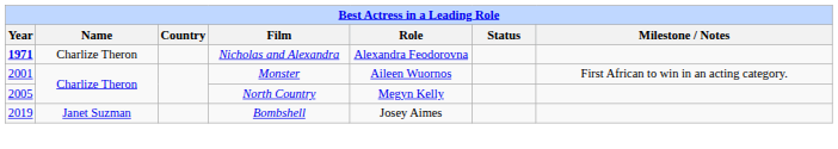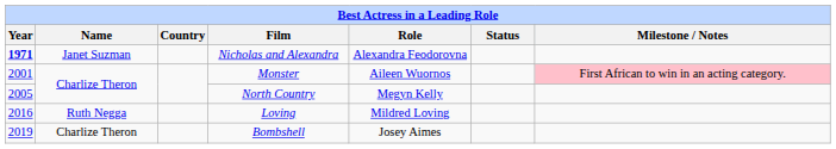 <table class="wikitable" style="text-align: center">
 <tr ---- bgcolor="#bfd7ff">
 <td align="center" colspan="7"><strong><a href='#'>Best Actress in a Leading Role</a></strong></td>
 </tr>
 <tr ---- bgcolor="#ebf5ff">
 <th style="width:025px;">Year</th>
 <th style="width:150px;">Name</th>
 <th style="width:050px;">Country</th>
 <th style="width:175px;">Film</th>
 <th style="width:150px;">Role</th>
 <th style="width:075px;">Status</th>
 <th style="width:375px;">Milestone / Notes</th>
 </tr>
 <tr>
 <td><strong><a href='#'>1971</a></strong></td>
-<td>Charlize Theron</td>
+<td><a href='#'>Janet Suzman</a></td>
 <td style="text-align:center;"><br></td>
 <td><em><a href='#'>Nicholas and Alexandra</a></em></td>
 <td><a href='#'>Alexandra Feodorovna</a></td>
 <td></td>
 <td></td>
 </tr>
 <tr>
 <td><a href='#'>2001</a></td>
 <td rowspan="2"><a href='#'>Charlize Theron</a></td>
 <td rowspan="2" style="text-align:center;"><br></td>
 <td><em><a href='#'>Monster</a></em></td>
 <td><a href='#'>Aileen Wuornos</a></td>
 <td></td>
-<td>First African to win in an acting category.</td>
+<td style="background: pink;">First African to win in an acting category.</td>
 </tr>
 <tr>
 <td><a href='#'>2005</a></td>
 <td><em><a href='#'>North Country</a></em></td>
 <td><a href='#'>Megyn Kelly</a></td>
 <td></td>
 <td></td>
 </tr>
 <tr>
+<td><a href='#'>2016</a></td>
+<td><a href='#'>Ruth Negga</a></td>
+<td style="text-align:center;"><br></td>
+<td><em><a href='#'>Loving</a></em></td>
+<td><a href='#'>Mildred Loving</a></td>
+<td></td>
+<td></td>
+</tr>
+<tr>
 <td><a href='#'>2019</a></td>
-<td><a href='#'>Janet Suzman</a></td>
+<td>Charlize Theron</td>
 <td><br></td>
 <td><em><a href='#'>Bombshell</a></em></td>
 <td>Josey Aimes</td>
 <td></td>
 <td></td>
 </tr>
 </table>
